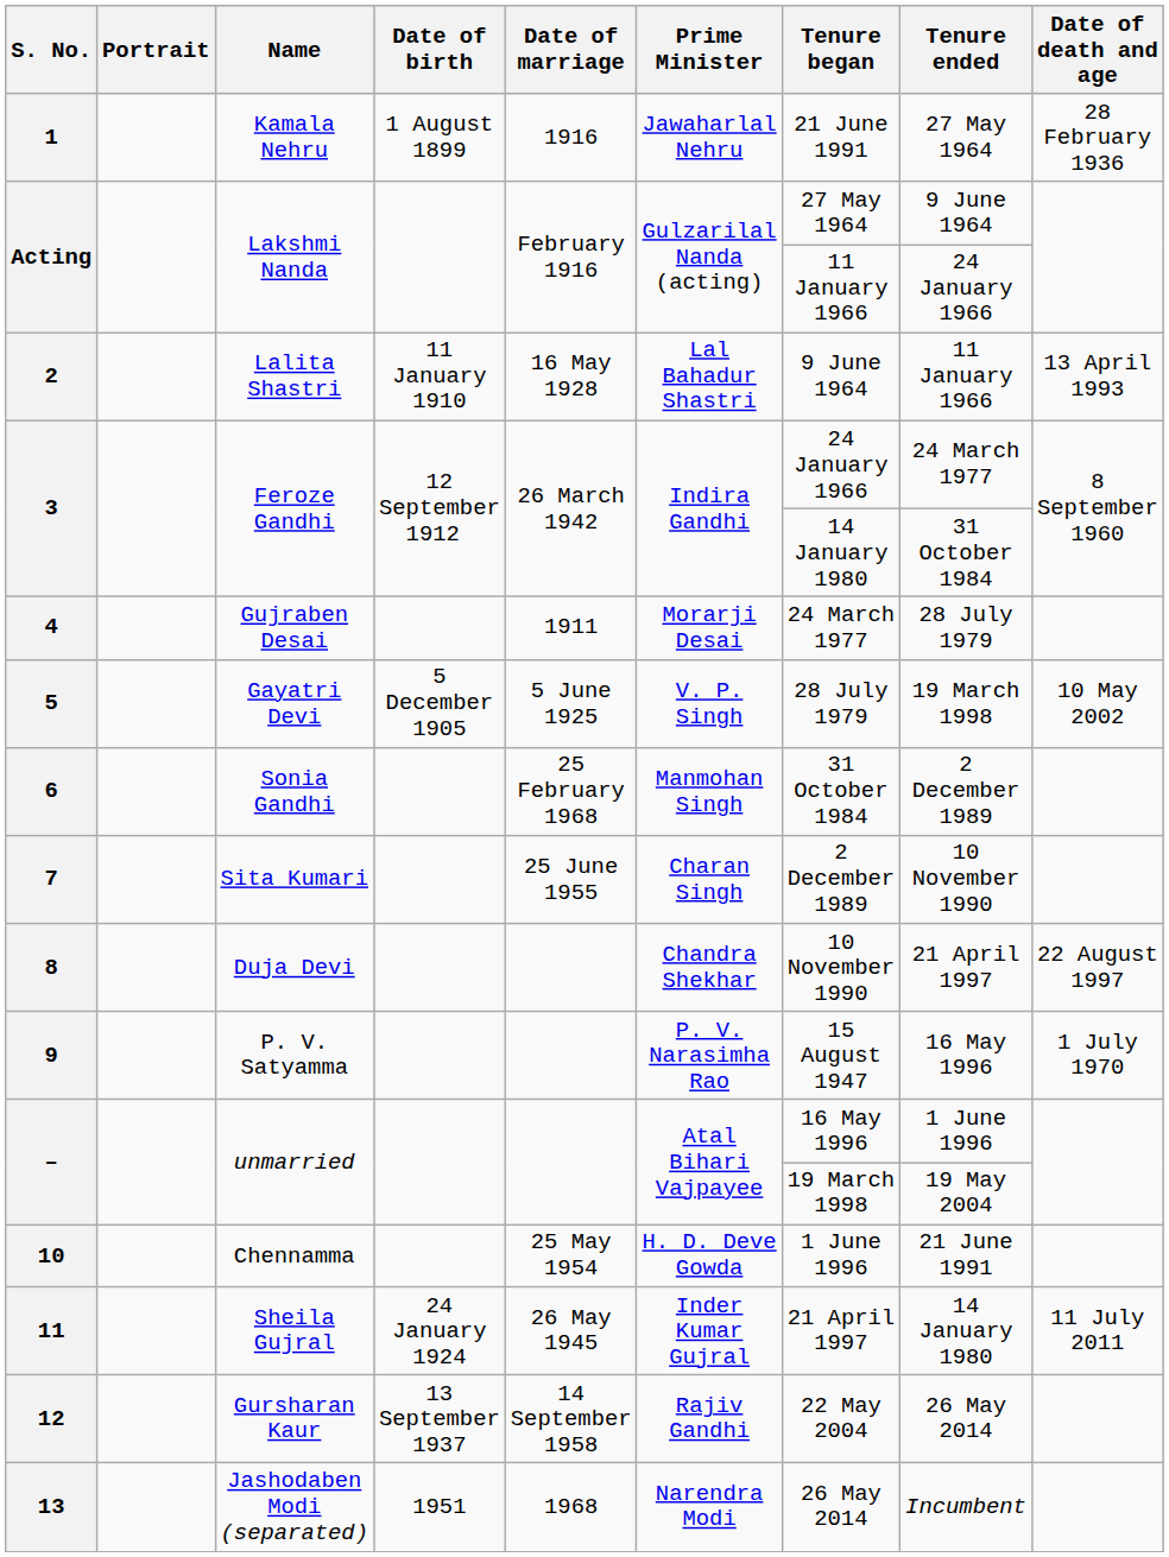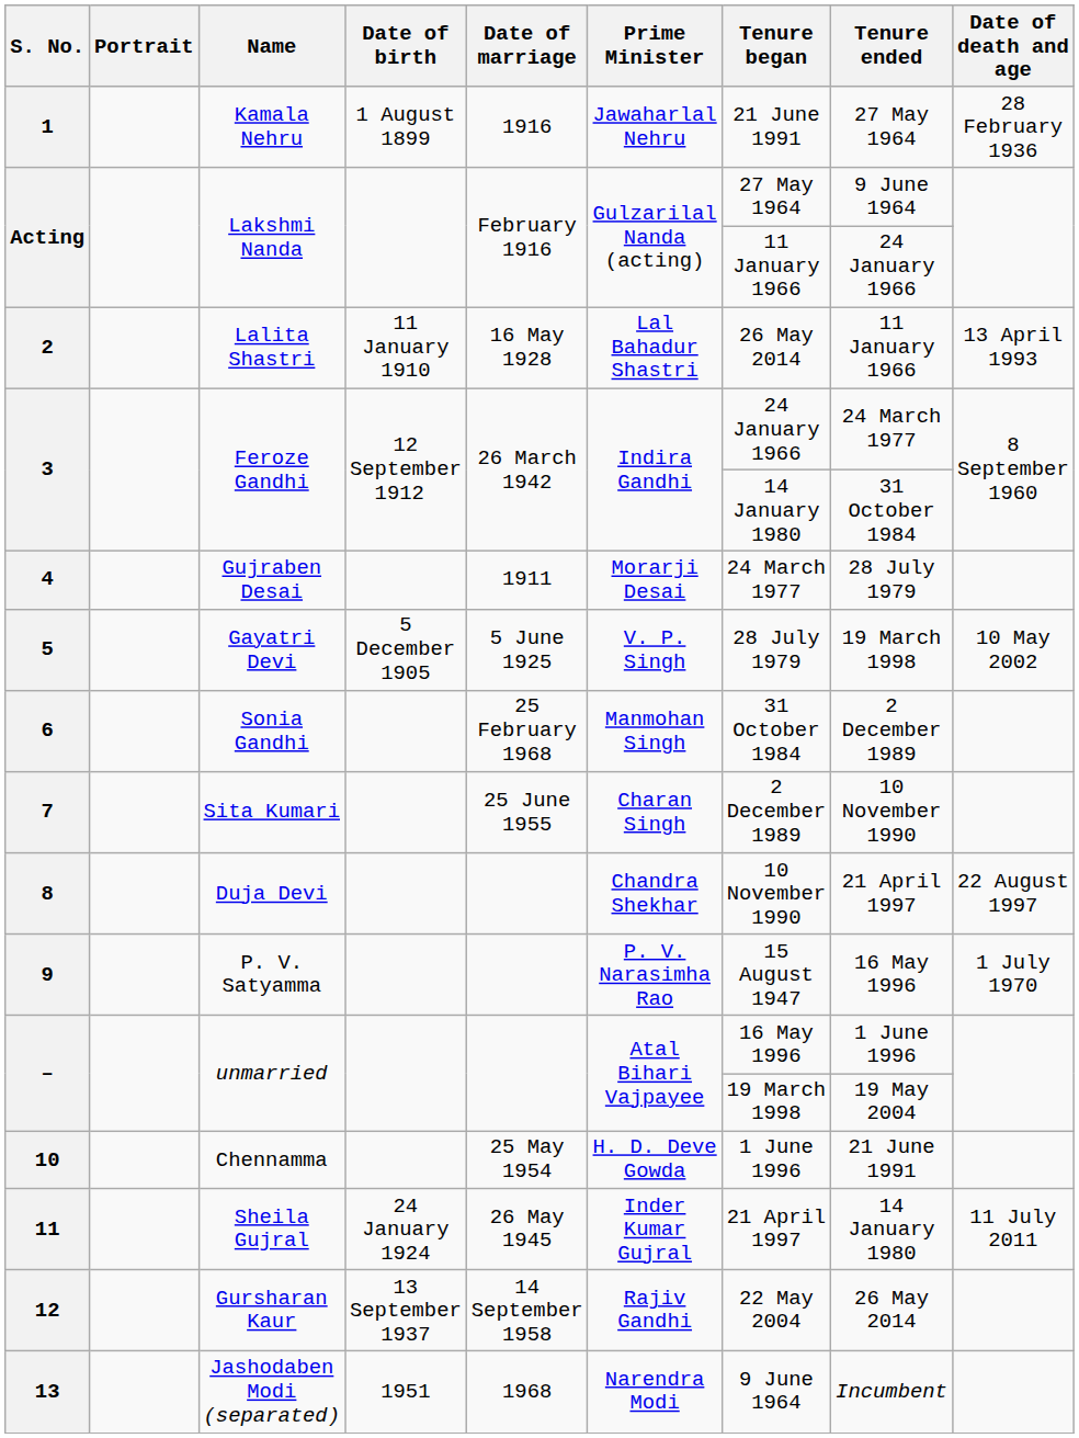 <table class="wikitable" style="text-align:center;">
 <tr style="background:#cccccc">
 <th>S. No.</th>
 <th>Portrait</th>
 <th>Name</th>
 <th>Date of birth</th>
 <th>Date of marriage</th>
 <th>Prime Minister</th>
 <th>Tenure began</th>
 <th>Tenure ended</th>
 <th>Date of death and age</th>
 </tr>
 <tr>
 <th>1</th>
 <td></td>
 <td><a href='#'>Kamala Nehru</a></td>
 <td>1 August 1899</td>
 <td>1916</td>
 <td><a href='#'>Jawaharlal Nehru</a></td>
 <td>21 June 1991</td>
 <td>27 May 1964</td>
 <td>28 February 1936</td>
 </tr>
 <tr>
 <th rowspan="2">Acting</th>
 <td rowspan="2"></td>
 <td rowspan="2"><a href='#'>Lakshmi Nanda</a></td>
 <td rowspan="2"></td>
 <td rowspan="2">February 1916</td>
 <td rowspan="2"><a href='#'>Gulzarilal Nanda</a> (acting)</td>
 <td>27 May 1964</td>
 <td>9 June 1964</td>
 <td rowspan="2"></td>
 </tr>
 <tr>
 <td>11 January 1966</td>
 <td>24 January 1966</td>
 </tr>
 <tr>
 <th>2</th>
 <td></td>
 <td><a href='#'>Lalita Shastri</a></td>
 <td>11 January 1910</td>
 <td>16 May 1928</td>
 <td><a href='#'>Lal Bahadur Shastri</a></td>
-<td>9 June 1964</td>
+<td>26 May 2014</td>
 <td>11 January 1966</td>
 <td>13 April 1993</td>
 </tr>
 <tr>
 <th rowspan="2">3</th>
 <td rowspan="2"></td>
 <td rowspan="2"><a href='#'>Feroze Gandhi</a></td>
 <td rowspan="2">12 September 1912 </td>
 <td rowspan="2">26 March 1942</td>
 <td rowspan="2"><a href='#'>Indira Gandhi</a></td>
 <td>24 January 1966</td>
 <td>24 March 1977</td>
 <td rowspan="2">8 September 1960</td>
 </tr>
 <tr>
 <td>14 January 1980</td>
 <td>31 October 1984</td>
 </tr>
 <tr>
 <th>4</th>
 <td></td>
 <td><a href='#'>Gujraben Desai</a></td>
 <td></td>
 <td>1911</td>
 <td><a href='#'>Morarji Desai</a></td>
 <td>24 March 1977</td>
 <td>28 July 1979</td>
 <td></td>
 </tr>
 <tr>
 <th>5</th>
 <td></td>
 <td><a href='#'>Gayatri Devi</a></td>
 <td>5 December 1905</td>
 <td>5 June 1925</td>
 <td><a href='#'>V. P. Singh</a></td>
 <td>28 July 1979</td>
 <td>19 March 1998</td>
 <td>10 May 2002</td>
 </tr>
 <tr>
 <th>6</th>
 <td></td>
 <td><a href='#'>Sonia Gandhi</a></td>
 <td></td>
 <td>25 February 1968</td>
 <td><a href='#'>Manmohan Singh</a></td>
 <td>31 October 1984</td>
 <td>2 December 1989</td>
 <td></td>
 </tr>
 <tr>
 <th>7</th>
 <td></td>
 <td><a href='#'>Sita Kumari</a></td>
 <td></td>
 <td>25 June 1955</td>
 <td><a href='#'>Charan Singh</a></td>
 <td>2 December 1989</td>
 <td>10 November 1990</td>
 <td></td>
 </tr>
 <tr>
 <th>8</th>
 <td></td>
 <td><a href='#'>Duja Devi</a></td>
 <td></td>
 <td></td>
 <td><a href='#'>Chandra Shekhar</a></td>
 <td>10 November 1990</td>
 <td>21 April 1997</td>
 <td>22 August 1997</td>
 </tr>
 <tr>
 <th>9</th>
 <td></td>
 <td>P. V. Satyamma</td>
 <td></td>
 <td></td>
 <td><a href='#'>P. V. Narasimha Rao</a></td>
 <td>15 August 1947</td>
 <td>16 May 1996</td>
 <td>1 July 1970</td>
 </tr>
 <tr>
 <th rowspan="2">–</th>
 <td rowspan="2"></td>
 <td rowspan="2"><em>unmarried</em></td>
 <td rowspan="2"></td>
 <td rowspan="2"></td>
 <td rowspan="2"><a href='#'>Atal Bihari Vajpayee</a></td>
 <td>16 May 1996</td>
 <td>1 June 1996</td>
 <td rowspan="2"></td>
 </tr>
 <tr>
 <td>19 March 1998</td>
 <td>19 May 2004</td>
 </tr>
 <tr>
 <th>10</th>
 <td></td>
 <td>Chennamma</td>
 <td></td>
 <td>25 May 1954</td>
 <td><a href='#'>H. D. Deve Gowda</a></td>
 <td>1 June 1996</td>
 <td>21 June 1991</td>
 <td></td>
 </tr>
 <tr>
 <th>11</th>
 <td></td>
 <td><a href='#'>Sheila Gujral</a></td>
 <td>24 January 1924</td>
 <td>26 May 1945</td>
 <td><a href='#'>Inder Kumar Gujral</a></td>
 <td>21 April 1997</td>
 <td>14 January 1980</td>
 <td>11 July 2011</td>
 </tr>
 <tr>
 <th>12</th>
 <td></td>
 <td><a href='#'>Gursharan Kaur</a></td>
 <td>13 September 1937</td>
 <td>14 September 1958</td>
 <td><a href='#'>Rajiv Gandhi</a></td>
 <td>22 May 2004</td>
 <td>26 May 2014</td>
 <td></td>
 </tr>
 <tr>
 <th>13</th>
 <td></td>
 <td><a href='#'>Jashodaben Modi</a> <em>(separated)</em></td>
 <td>1951</td>
 <td>1968</td>
 <td><a href='#'>Narendra Modi</a></td>
-<td>26 May 2014</td>
+<td>9 June 1964</td>
 <td><em>Incumbent</em></td>
 <td></td>
 </tr>
 <tr>
 </tr>
 </table>
